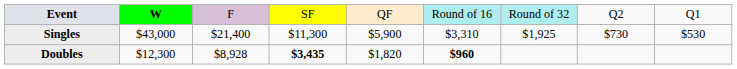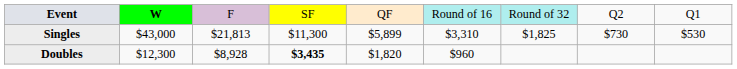 <table class=wikitable style=font-size:90%;text-align:center>
 <tr>
 <td width=130 bgcolor=dfe2e9><strong>Event</strong></td>
 <td width=80 bgcolor=lime><strong>W</strong></td>
 <td width=85 bgcolor=thistle>F</td>
 <td width=85 bgcolor=ffff00>SF</td>
 <td width=85 bgcolor=ffebcd>QF</td>
 <td width=85 bgcolor=afeeee>Round of 16</td>
 <td width=85 bgcolor=afeeee>Round of 32</td>
 <td width=85>Q2</td>
 <td width=85>Q1</td>
 </tr>
 <tr>
 <th style=background:#ededed>Singles</th>
 <td>$43,000</td>
-<td>$21,400</td>
+<td>$21,813</td>
 <td>$11,300</td>
-<td>$5,900</td>
+<td>$5,899</td>
 <td>$3,310</td>
-<td>$1,925</td>
+<td>$1,825</td>
 <td>$730</td>
 <td>$530</td>
 </tr>
 <tr>
 <th style=background:#ededed>Doubles</th>
 <td>$12,300</td>
 <td>$8,928</td>
 <td><strong>$3,435</strong></td>
 <td>$1,820</td>
-<td><strong>$960</strong></td>
+<td>$960</td>
 <td></td>
 <td></td>
 <td></td>
 </tr>
 </table>
